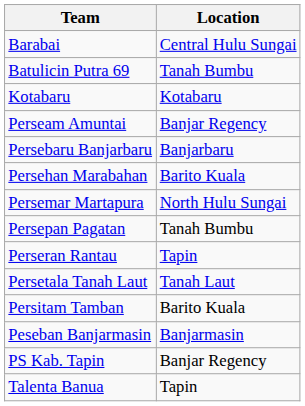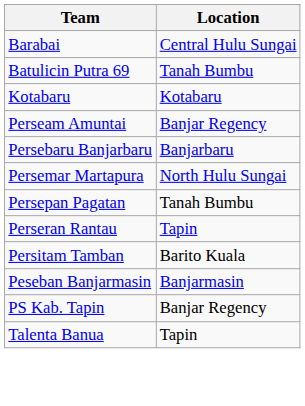 <table class="wikitable sortable">
 <tr>
 <th>Team</th>
 <th>Location</th>
 </tr>
 <tr>
 <td><a href='#'>Barabai</a></td>
 <td><a href='#'>Central Hulu Sungai</a></td>
 </tr>
 <tr>
 <td><a href='#'>Batulicin Putra 69</a></td>
 <td><a href='#'>Tanah Bumbu</a></td>
 </tr>
 <tr>
 <td><a href='#'>Kotabaru</a></td>
 <td><a href='#'>Kotabaru</a></td>
 </tr>
 <tr>
 <td><a href='#'>Perseam Amuntai</a></td>
 <td><a href='#'>Banjar Regency</a></td>
 </tr>
 <tr>
 <td><a href='#'>Persebaru Banjarbaru</a></td>
 <td><a href='#'>Banjarbaru</a></td>
 </tr>
 <tr>
-<td><a href='#'>Persehan Marabahan</a></td>
-<td><a href='#'>Barito Kuala</a></td>
-</tr>
-<tr>
 <td><a href='#'>Persemar Martapura</a></td>
 <td><a href='#'>North Hulu Sungai</a></td>
 </tr>
 <tr>
 <td><a href='#'>Persepan Pagatan</a></td>
 <td>Tanah Bumbu</td>
 </tr>
 <tr>
 <td><a href='#'>Perseran Rantau</a></td>
 <td><a href='#'>Tapin</a></td>
-</tr>
-<tr>
-<td><a href='#'>Persetala Tanah Laut</a></td>
-<td><a href='#'>Tanah Laut</a></td>
 </tr>
 <tr>
 <td><a href='#'>Persitam Tamban</a></td>
 <td>Barito Kuala</td>
 </tr>
 <tr>
 <td><a href='#'>Peseban Banjarmasin</a></td>
 <td><a href='#'>Banjarmasin</a></td>
 </tr>
 <tr>
 <td><a href='#'>PS Kab. Tapin</a></td>
 <td>Banjar Regency</td>
 </tr>
 <tr>
 <td><a href='#'>Talenta Banua</a></td>
 <td>Tapin</td>
 </tr>
 </table>
